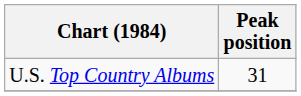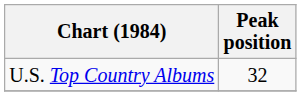 <table class="wikitable">
 <tr>
 <th>Chart (1984)</th>
 <th>Peak<br>position<br></th>
 </tr>
 <tr>
 <td>U.S. <em><a href='#'>Top Country Albums</a></em></td>
-<td align="center">31</td>
+<td align="center">32</td>
 </tr>
 <tr>
 </tr>
 </table>
